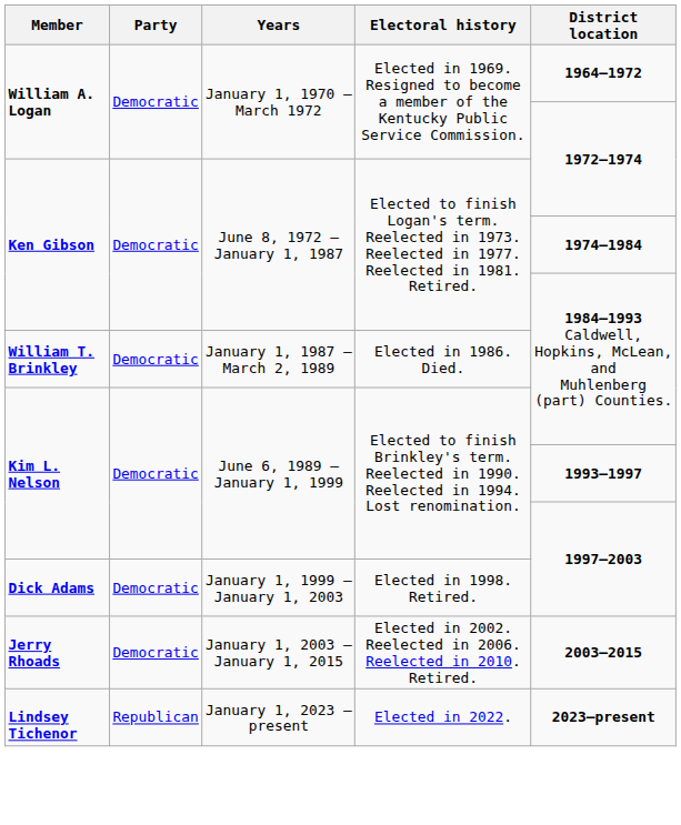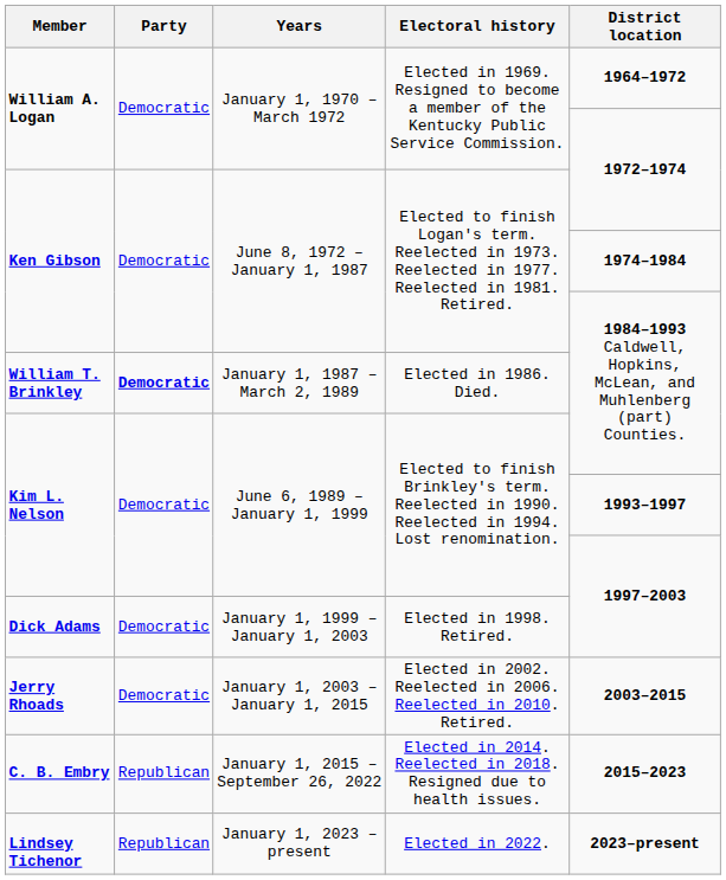 <table class=wikitable style="text-align:center">
 <tr>
 <th>Member</th>
 <th>Party</th>
 <th>Years</th>
 <th>Electoral history</th>
 <th>District location</th>
 </tr>
 <tr style="height:4em">
 <td rowspan=2 align=left><strong>William A. Logan</strong><br></td>
 <td rowspan=2 ><a href='#'>Democratic</a></td>
 <td rowspan=2 nowrap>January 1, 1970 –<br>March 1972</td>
 <td rowspan=2>Elected in 1969.<br>Resigned to become a member of the<br>Kentucky Public Service Commission.</td>
 <td><strong>1964–1972</strong><br></td>
 </tr>
 <tr style="height:4em">
 <td rowspan=2><strong>1972–1974</strong><br></td>
 </tr>
 <tr style="height:4em">
 <td rowspan=3 align=left><strong><a href='#'>Ken Gibson</a></strong><br></td>
 <td rowspan=3 ><a href='#'>Democratic</a></td>
 <td rowspan=3 nowrap>June 8, 1972 –<br>January 1, 1987</td>
 <td rowspan=3>Elected to finish Logan's term.<br>Reelected in 1973.<br>Reelected in 1977.<br>Reelected in 1981.<br>Retired.</td>
 </tr>
 <tr style="height:4em">
 <td><strong>1974–1984</strong><br></td>
 </tr>
 <tr style="height:4em">
 <td rowspan=3><strong>1984–1993</strong><br>Caldwell, Hopkins, McLean, and<br>Muhlenberg (part) Counties.</td>
 </tr>
 <tr style="height:4em">
 <td align=left><strong><a href='#'>William T. Brinkley</a></strong><br></td>
-<td><a href='#'>Democratic</a></td>
+<td><strong><a href='#'>Democratic</a></strong></td>
 <td nowrap>January 1, 1987 –<br>March 2, 1989</td>
 <td>Elected in 1986.<br>Died.</td>
 </tr>
 <tr style="height:4em">
 <td rowspan=3 align=left><strong><a href='#'>Kim L. Nelson</a></strong><br></td>
 <td rowspan=3 ><a href='#'>Democratic</a></td>
 <td rowspan=3 nowrap>June 6, 1989 –<br>January 1, 1999</td>
 <td rowspan=3>Elected to finish Brinkley's term.<br>Reelected in 1990.<br>Reelected in 1994.<br>Lost renomination.</td>
 </tr>
 <tr style="height:4em">
 <td><strong>1993–1997</strong><br></td>
 </tr>
 <tr style="height:4em">
 <td rowspan=2><strong>1997–2003</strong><br></td>
 </tr>
 <tr style="height:4em">
 <td align=left><strong><a href='#'>Dick Adams</a></strong><br></td>
 <td><a href='#'>Democratic</a></td>
 <td nowrap>January 1, 1999 –<br>January 1, 2003</td>
 <td>Elected in 1998.<br>Retired.</td>
 </tr>
 <tr style="height:4em">
 <td align=left><strong><a href='#'>Jerry Rhoads</a></strong><br></td>
 <td><a href='#'>Democratic</a></td>
 <td nowrap>January 1, 2003 –<br>January 1, 2015</td>
 <td>Elected in 2002.<br>Reelected in 2006.<br><a href='#'>Reelected in 2010</a>.<br>Retired.</td>
 <td><strong>2003–2015</strong><br></td>
 </tr>
 <tr style="height:4em">
+<td align=left><strong><a href='#'>C. B. Embry</a></strong><br></td>
+<td><a href='#'>Republican</a></td>
+<td nowrap>January 1, 2015 –<br>September 26, 2022</td>
+<td><a href='#'>Elected in 2014</a>.<br><a href='#'>Reelected in 2018</a>.<br>Resigned due to health issues.</td>
+<td><strong>2015–2023</strong><br></td>
+</tr>
+<tr style="height:4em">
 <td align=left><br><strong><a href='#'>Lindsey Tichenor</a></strong><br></td>
 <td><a href='#'>Republican</a></td>
 <td nowrap>January 1, 2023 –<br>present</td>
 <td><a href='#'>Elected in 2022</a>.</td>
 <td><strong>2023–present</strong><br></td>
 </tr>
 </table>
